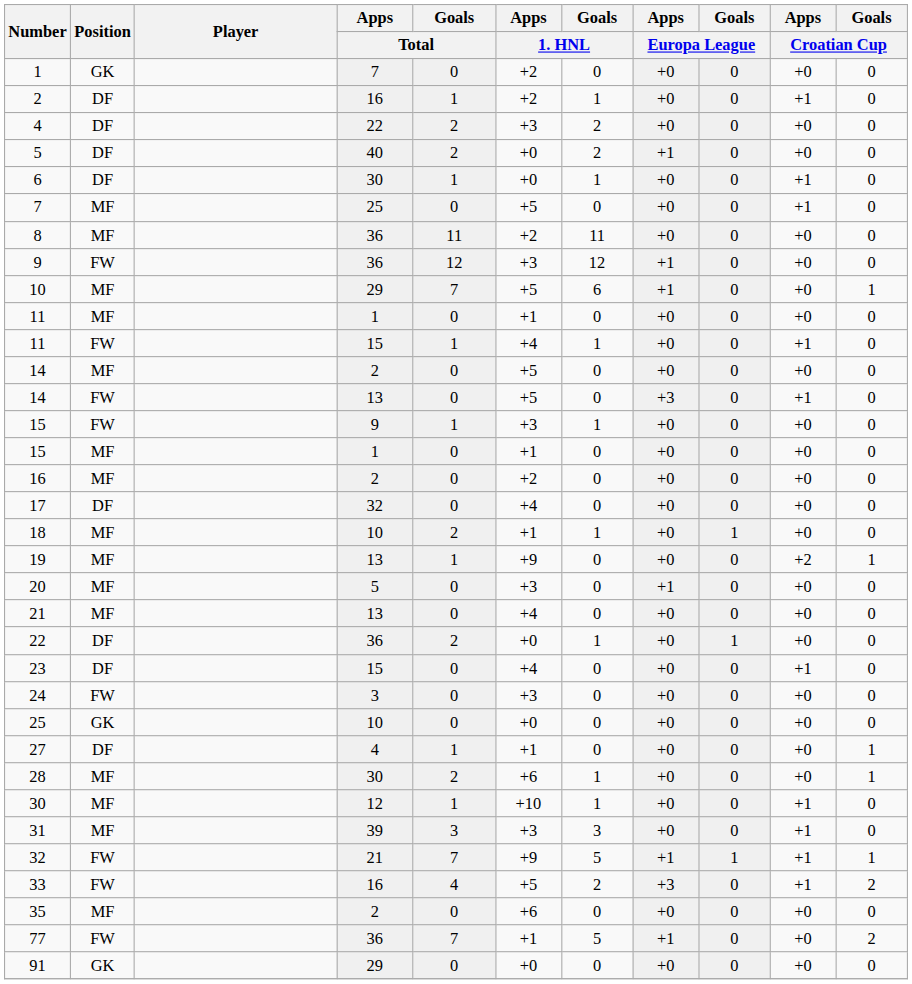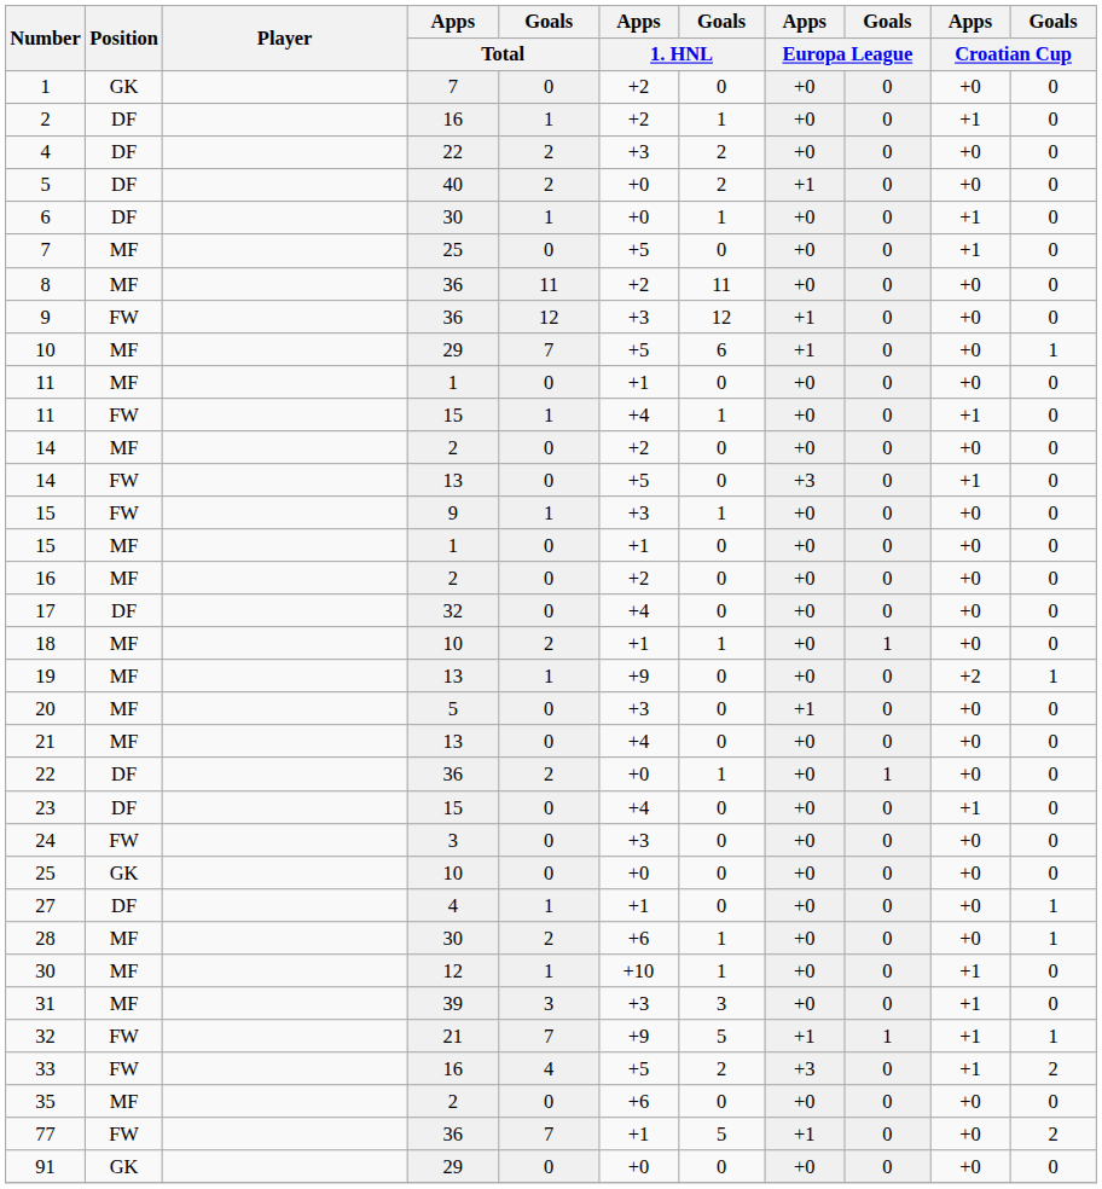 <table class="wikitable sortable" style="font-size: 95%; text-align: center;">
 <tr>
 <th width=40 rowspan="2" align="center">Number</th>
 <th width=40 rowspan="2" align="center">Position</th>
 <th width=180 rowspan="2" align="center">Player</th>
 <th>Apps</th>
 <th>Goals</th>
 <th>Apps</th>
 <th>Goals</th>
 <th>Apps</th>
 <th>Goals</th>
 <th>Apps</th>
 <th>Goals</th>
 </tr>
 <tr>
 <th class="unsortable" width=140 colspan="2" align="center">Total</th>
 <th class="unsortable" width=120 colspan="2" align="center"><a href='#'>1. HNL</a></th>
 <th class="unsortable" width=120 colspan="2" align="center"><a href='#'>Europa League</a></th>
 <th class="unsortable" width=120 colspan="2" align="center"><a href='#'>Croatian Cup</a></th>
 </tr>
 <tr>
 <td>1</td>
 <td>GK</td>
 <td style="text-align:left;"> </td>
 <td style="background: #F0F0F0">7</td>
 <td style="background: #F0F0F0">0</td>
 <td>+2</td>
 <td>0</td>
 <td style="background: #F0F0F0">+0</td>
 <td style="background: #F0F0F0">0</td>
 <td>+0</td>
 <td>0</td>
 </tr>
 <tr>
 <td>2</td>
 <td>DF</td>
 <td style="text-align:left;"> </td>
 <td style="background: #F0F0F0">16</td>
 <td style="background: #F0F0F0">1</td>
 <td>+2</td>
 <td>1</td>
 <td style="background: #F0F0F0">+0</td>
 <td style="background: #F0F0F0">0</td>
 <td>+1</td>
 <td>0</td>
 </tr>
 <tr>
 <td>4</td>
 <td>DF</td>
 <td style="text-align:left;"> </td>
 <td style="background: #F0F0F0">22</td>
 <td style="background: #F0F0F0">2</td>
 <td>+3</td>
 <td>2</td>
 <td style="background: #F0F0F0">+0</td>
 <td style="background: #F0F0F0">0</td>
 <td>+0</td>
 <td>0</td>
 </tr>
 <tr>
 <td>5</td>
 <td>DF</td>
 <td style="text-align:left;"> </td>
 <td style="background: #F0F0F0">40</td>
 <td style="background: #F0F0F0">2</td>
 <td>+0</td>
 <td>2</td>
 <td style="background: #F0F0F0">+1</td>
 <td style="background: #F0F0F0">0</td>
 <td>+0</td>
 <td>0</td>
 </tr>
 <tr>
 <td>6</td>
 <td>DF</td>
 <td style="text-align:left;"> </td>
 <td style="background: #F0F0F0">30</td>
 <td style="background: #F0F0F0">1</td>
 <td>+0</td>
 <td>1</td>
 <td style="background: #F0F0F0">+0</td>
 <td style="background: #F0F0F0">0</td>
 <td>+1</td>
 <td>0</td>
 </tr>
 <tr>
 <td>7</td>
 <td>MF</td>
 <td style="text-align:left;"> </td>
 <td style="background: #F0F0F0">25</td>
 <td style="background: #F0F0F0">0</td>
 <td>+5</td>
 <td>0</td>
 <td style="background: #F0F0F0">+0</td>
 <td style="background: #F0F0F0">0</td>
 <td>+1</td>
 <td>0</td>
 </tr>
 <tr>
 <td>8</td>
 <td>MF</td>
 <td style="text-align:left;"> </td>
 <td style="background: #F0F0F0">36</td>
 <td style="background: #F0F0F0">11</td>
 <td>+2</td>
 <td>11</td>
 <td style="background: #F0F0F0">+0</td>
 <td style="background: #F0F0F0">0</td>
 <td>+0</td>
 <td>0</td>
 </tr>
 <tr>
 <td>9</td>
 <td>FW</td>
 <td style="text-align:left;"> </td>
 <td style="background: #F0F0F0">36</td>
 <td style="background: #F0F0F0">12</td>
 <td>+3</td>
 <td>12</td>
 <td style="background: #F0F0F0">+1</td>
 <td style="background: #F0F0F0">0</td>
 <td>+0</td>
 <td>0</td>
 </tr>
 <tr>
 <td>10</td>
 <td>MF</td>
 <td style="text-align:left;"> </td>
 <td style="background: #F0F0F0">29</td>
 <td style="background: #F0F0F0">7</td>
 <td>+5</td>
 <td>6</td>
 <td style="background: #F0F0F0">+1</td>
 <td style="background: #F0F0F0">0</td>
 <td>+0</td>
 <td>1</td>
 </tr>
 <tr>
 <td>11</td>
 <td>MF</td>
 <td style="text-align:left;"> </td>
 <td style="background: #F0F0F0">1</td>
 <td style="background: #F0F0F0">0</td>
 <td>+1</td>
 <td>0</td>
 <td style="background: #F0F0F0">+0</td>
 <td style="background: #F0F0F0">0</td>
 <td>+0</td>
 <td>0</td>
 </tr>
 <tr>
 <td>11</td>
 <td>FW</td>
 <td style="text-align:left;"> </td>
 <td style="background: #F0F0F0">15</td>
 <td style="background: #F0F0F0">1</td>
 <td>+4</td>
 <td>1</td>
 <td style="background: #F0F0F0">+0</td>
 <td style="background: #F0F0F0">0</td>
 <td>+1</td>
 <td>0</td>
 </tr>
 <tr>
 <td>14</td>
 <td>MF</td>
 <td style="text-align:left;"> </td>
 <td style="background: #F0F0F0">2</td>
 <td style="background: #F0F0F0">0</td>
-<td>+5</td>
+<td>+2</td>
 <td>0</td>
 <td style="background: #F0F0F0">+0</td>
 <td style="background: #F0F0F0">0</td>
 <td>+0</td>
 <td>0</td>
 </tr>
 <tr>
 <td>14</td>
 <td>FW</td>
 <td style="text-align:left;"> </td>
 <td style="background: #F0F0F0">13</td>
 <td style="background: #F0F0F0">0</td>
 <td>+5</td>
 <td>0</td>
 <td style="background: #F0F0F0">+3</td>
 <td style="background: #F0F0F0">0</td>
 <td>+1</td>
 <td>0</td>
 </tr>
 <tr>
 <td>15</td>
 <td>FW</td>
 <td style="text-align:left;"> </td>
 <td style="background: #F0F0F0">9</td>
 <td style="background: #F0F0F0">1</td>
 <td>+3</td>
 <td>1</td>
 <td style="background: #F0F0F0">+0</td>
 <td style="background: #F0F0F0">0</td>
 <td>+0</td>
 <td>0</td>
 </tr>
 <tr>
 <td>15</td>
 <td>MF</td>
 <td style="text-align:left;"> </td>
 <td style="background: #F0F0F0">1</td>
 <td style="background: #F0F0F0">0</td>
 <td>+1</td>
 <td>0</td>
 <td style="background: #F0F0F0">+0</td>
 <td style="background: #F0F0F0">0</td>
 <td>+0</td>
 <td>0</td>
 </tr>
 <tr>
 <td>16</td>
 <td>MF</td>
 <td style="text-align:left;"> </td>
 <td style="background: #F0F0F0">2</td>
 <td style="background: #F0F0F0">0</td>
 <td>+2</td>
 <td>0</td>
 <td style="background: #F0F0F0">+0</td>
 <td style="background: #F0F0F0">0</td>
 <td>+0</td>
 <td>0</td>
 </tr>
 <tr>
 <td>17</td>
 <td>DF</td>
 <td style="text-align:left;"> </td>
 <td style="background: #F0F0F0">32</td>
 <td style="background: #F0F0F0">0</td>
 <td>+4</td>
 <td>0</td>
 <td style="background: #F0F0F0">+0</td>
 <td style="background: #F0F0F0">0</td>
 <td>+0</td>
 <td>0</td>
 </tr>
 <tr>
 <td>18</td>
 <td>MF</td>
 <td style="text-align:left;"> </td>
 <td style="background: #F0F0F0">10</td>
 <td style="background: #F0F0F0">2</td>
 <td>+1</td>
 <td>1</td>
 <td style="background: #F0F0F0">+0</td>
 <td style="background: #F0F0F0">1</td>
 <td>+0</td>
 <td>0</td>
 </tr>
 <tr>
 <td>19</td>
 <td>MF</td>
 <td style="text-align:left;"> </td>
 <td style="background: #F0F0F0">13</td>
 <td style="background: #F0F0F0">1</td>
 <td>+9</td>
 <td>0</td>
 <td style="background: #F0F0F0">+0</td>
 <td style="background: #F0F0F0">0</td>
 <td>+2</td>
 <td>1</td>
 </tr>
 <tr>
 <td>20</td>
 <td>MF</td>
 <td style="text-align:left;"> </td>
 <td style="background: #F0F0F0">5</td>
 <td style="background: #F0F0F0">0</td>
 <td>+3</td>
 <td>0</td>
 <td style="background: #F0F0F0">+1</td>
 <td style="background: #F0F0F0">0</td>
 <td>+0</td>
 <td>0</td>
 </tr>
 <tr>
 <td>21</td>
 <td>MF</td>
 <td style="text-align:left;"> </td>
 <td style="background: #F0F0F0">13</td>
 <td style="background: #F0F0F0">0</td>
 <td>+4</td>
 <td>0</td>
 <td style="background: #F0F0F0">+0</td>
 <td style="background: #F0F0F0">0</td>
 <td>+0</td>
 <td>0</td>
 </tr>
 <tr>
 <td>22</td>
 <td>DF</td>
 <td style="text-align:left;"> </td>
 <td style="background: #F0F0F0">36</td>
 <td style="background: #F0F0F0">2</td>
 <td>+0</td>
 <td>1</td>
 <td style="background: #F0F0F0">+0</td>
 <td style="background: #F0F0F0">1</td>
 <td>+0</td>
 <td>0</td>
 </tr>
 <tr>
 <td>23</td>
 <td>DF</td>
 <td style="text-align:left;"> </td>
 <td style="background: #F0F0F0">15</td>
 <td style="background: #F0F0F0">0</td>
 <td>+4</td>
 <td>0</td>
 <td style="background: #F0F0F0">+0</td>
 <td style="background: #F0F0F0">0</td>
 <td>+1</td>
 <td>0</td>
 </tr>
 <tr>
 <td>24</td>
 <td>FW</td>
 <td style="text-align:left;"> </td>
 <td style="background: #F0F0F0">3</td>
 <td style="background: #F0F0F0">0</td>
 <td>+3</td>
 <td>0</td>
 <td style="background: #F0F0F0">+0</td>
 <td style="background: #F0F0F0">0</td>
 <td>+0</td>
 <td>0</td>
 </tr>
 <tr>
 <td>25</td>
 <td>GK</td>
 <td style="text-align:left;"> </td>
 <td style="background: #F0F0F0">10</td>
 <td style="background: #F0F0F0">0</td>
 <td>+0</td>
 <td>0</td>
 <td style="background: #F0F0F0">+0</td>
 <td style="background: #F0F0F0">0</td>
 <td>+0</td>
 <td>0</td>
 </tr>
 <tr>
 <td>27</td>
 <td>DF</td>
 <td style="text-align:left;"> </td>
 <td style="background: #F0F0F0">4</td>
 <td style="background: #F0F0F0">1</td>
 <td>+1</td>
 <td>0</td>
 <td style="background: #F0F0F0">+0</td>
 <td style="background: #F0F0F0">0</td>
 <td>+0</td>
 <td>1</td>
 </tr>
 <tr>
 <td>28</td>
 <td>MF</td>
 <td style="text-align:left;"> </td>
 <td style="background: #F0F0F0">30</td>
 <td style="background: #F0F0F0">2</td>
 <td>+6</td>
 <td>1</td>
 <td style="background: #F0F0F0">+0</td>
 <td style="background: #F0F0F0">0</td>
 <td>+0</td>
 <td>1</td>
 </tr>
 <tr>
 <td>30</td>
 <td>MF</td>
 <td style="text-align:left;"> </td>
 <td style="background: #F0F0F0">12</td>
 <td style="background: #F0F0F0">1</td>
 <td>+10</td>
 <td>1</td>
 <td style="background: #F0F0F0">+0</td>
 <td style="background: #F0F0F0">0</td>
 <td>+1</td>
 <td>0</td>
 </tr>
 <tr>
 <td>31</td>
 <td>MF</td>
 <td style="text-align:left;"> </td>
 <td style="background: #F0F0F0">39</td>
 <td style="background: #F0F0F0">3</td>
 <td>+3</td>
 <td>3</td>
 <td style="background: #F0F0F0">+0</td>
 <td style="background: #F0F0F0">0</td>
 <td>+1</td>
 <td>0</td>
 </tr>
 <tr>
 <td>32</td>
 <td>FW</td>
 <td style="text-align:left;"> </td>
 <td style="background: #F0F0F0">21</td>
 <td style="background: #F0F0F0">7</td>
 <td>+9</td>
 <td>5</td>
 <td style="background: #F0F0F0">+1</td>
 <td style="background: #F0F0F0">1</td>
 <td>+1</td>
 <td>1</td>
 </tr>
 <tr>
 <td>33</td>
 <td>FW</td>
 <td style="text-align:left;"> </td>
 <td style="background: #F0F0F0">16</td>
 <td style="background: #F0F0F0">4</td>
 <td>+5</td>
 <td>2</td>
 <td style="background: #F0F0F0">+3</td>
 <td style="background: #F0F0F0">0</td>
 <td>+1</td>
 <td>2</td>
 </tr>
 <tr>
 <td>35</td>
 <td>MF</td>
 <td style="text-align:left;"> </td>
 <td style="background: #F0F0F0">2</td>
 <td style="background: #F0F0F0">0</td>
 <td>+6</td>
 <td>0</td>
 <td style="background: #F0F0F0">+0</td>
 <td style="background: #F0F0F0">0</td>
 <td>+0</td>
 <td>0</td>
 </tr>
 <tr>
 <td>77</td>
 <td>FW</td>
 <td style="text-align:left;"> </td>
 <td style="background: #F0F0F0">36</td>
 <td style="background: #F0F0F0">7</td>
 <td>+1</td>
 <td>5</td>
 <td style="background: #F0F0F0">+1</td>
 <td style="background: #F0F0F0">0</td>
 <td>+0</td>
 <td>2</td>
 </tr>
 <tr>
 <td>91</td>
 <td>GK</td>
 <td style="text-align:left;"> </td>
 <td style="background: #F0F0F0">29</td>
 <td style="background: #F0F0F0">0</td>
 <td>+0</td>
 <td>0</td>
 <td style="background: #F0F0F0">+0</td>
 <td style="background: #F0F0F0">0</td>
 <td>+0</td>
 <td>0</td>
 </tr>
 <tr>
 </tr>
 </table>
